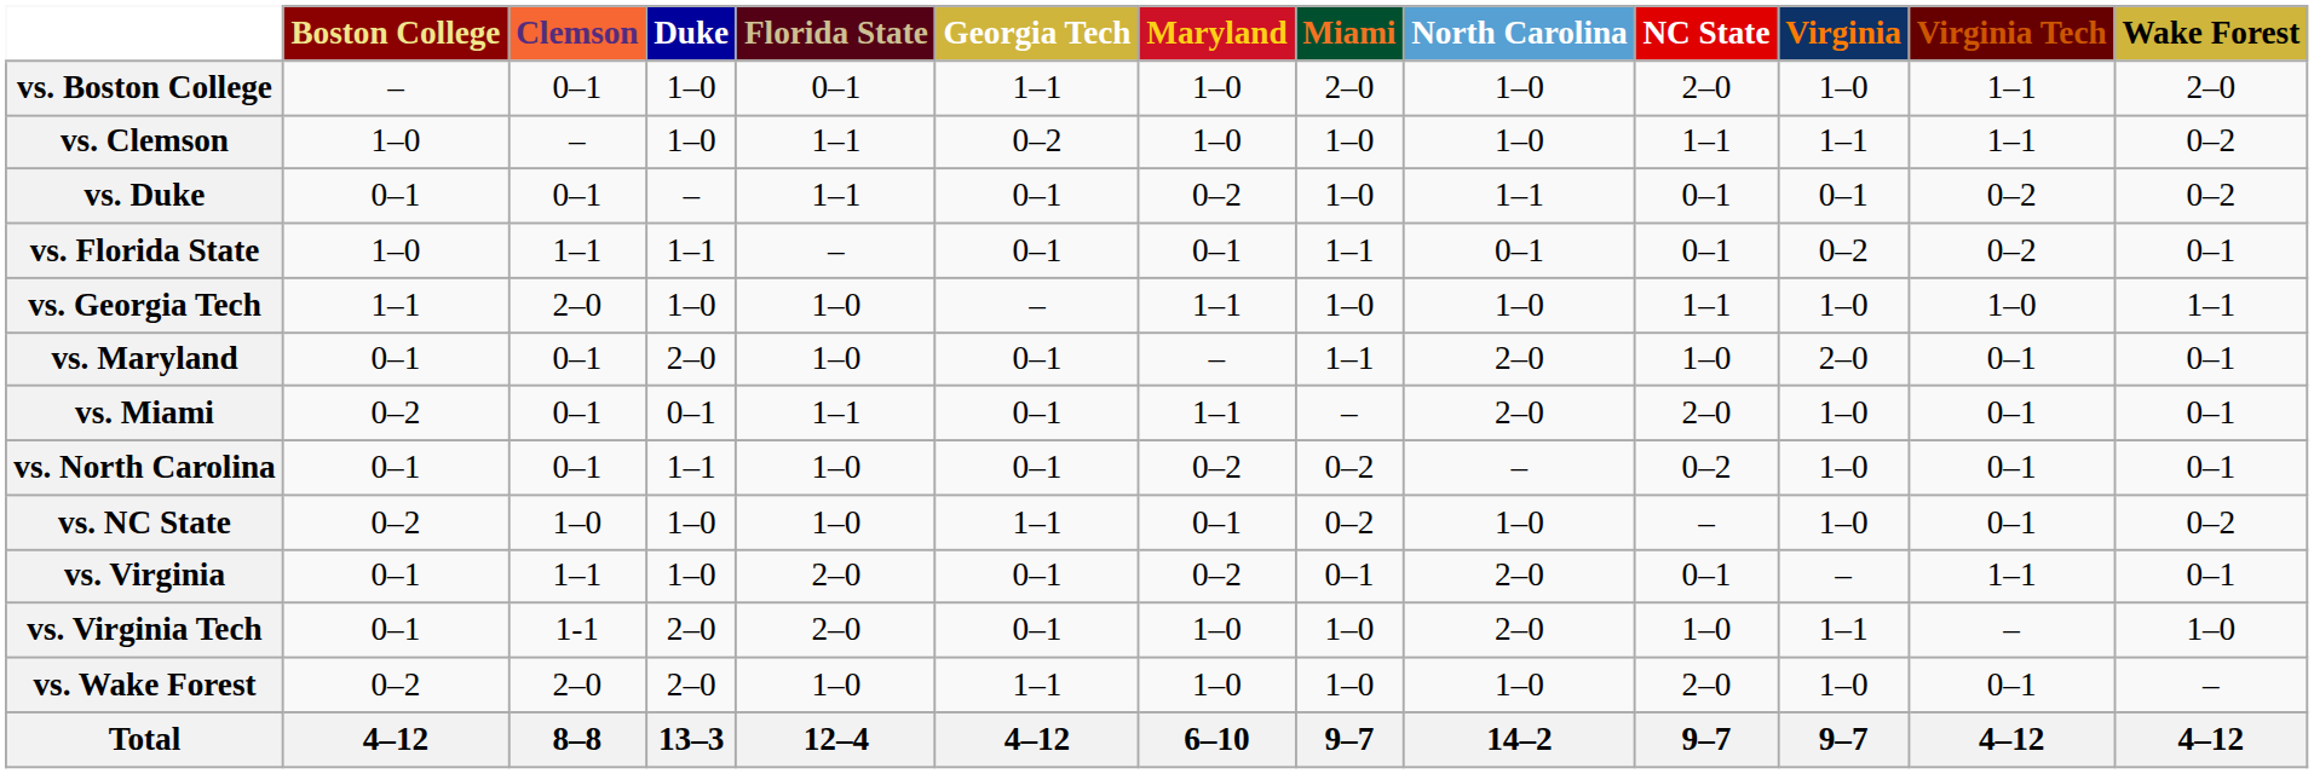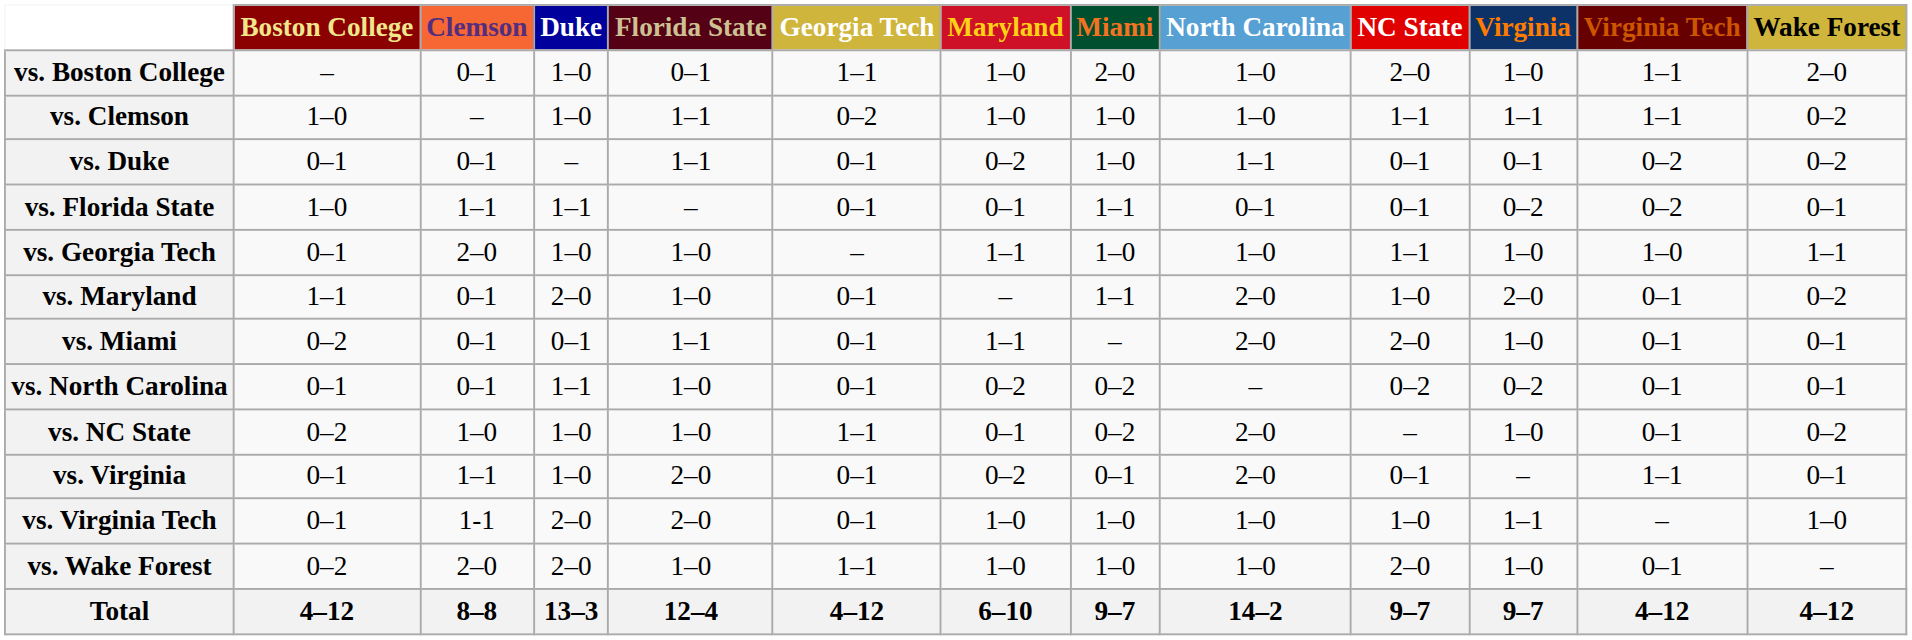 <table class="wikitable" style="white-space:nowrap;font-size:90%;">
 <tr>
 <th colspan=1 style="background:white; border-top-style:hidden; border-left-style:hidden;"   width=75> </th>
 <th style="background:#8B0000; color:#F0E68C;"  width=75>Boston College</th>
 <th style="background:#F66733; color:#522D80;"  width=75>Clemson</th>
 <th style="background:#00009C; color:#FFFFFF;"  width=75>Duke</th>
 <th style="background:#540115; color:#CDC092;"  width=75>Florida State</th>
 <th style="background:#CFB53B; color:#FFFFFF;"  width=75>Georgia Tech</th>
 <th style="background:#CE1126; color:#FCD116;"  width=75>Maryland</th>
 <th style="background:#005030; color:#f47321;"  width=75>Miami</th>
 <th style="background:#56A0D3; color:#FFFFFF;"  width=75>North Carolina</th>
 <th style="background:#E00000; color:#FFFFFF;"  width=75>NC State</th>
 <th style="background:#0D3268; color:#FF7C00;"  width=75>Virginia</th>
 <th style="background:#660000; color:#CC5500;"  width=75>Virginia Tech</th>
 <th style="background:#CFB53B; color:#000000;"  width=75>Wake Forest</th>
 </tr>
 <tr style="text-align:center;">
 <th>vs. Boston College</th>
 <td>–</td>
 <td>0–1</td>
 <td>1–0</td>
 <td>0–1</td>
 <td>1–1</td>
 <td>1–0</td>
 <td>2–0</td>
 <td>1–0</td>
 <td>2–0</td>
 <td>1–0</td>
 <td>1–1</td>
 <td>2–0</td>
 </tr>
 <tr style="text-align:center;">
 <th>vs. Clemson</th>
 <td>1–0</td>
 <td>–</td>
 <td>1–0</td>
 <td>1–1</td>
 <td>0–2</td>
 <td>1–0</td>
 <td>1–0</td>
 <td>1–0</td>
 <td>1–1</td>
 <td>1–1</td>
 <td>1–1</td>
 <td>0–2</td>
 </tr>
 <tr style="text-align:center;">
 <th>vs. Duke</th>
 <td>0–1</td>
 <td>0–1</td>
 <td>–</td>
 <td>1–1</td>
 <td>0–1</td>
 <td>0–2</td>
 <td>1–0</td>
 <td>1–1</td>
 <td>0–1</td>
 <td>0–1</td>
 <td>0–2</td>
 <td>0–2</td>
 </tr>
 <tr style="text-align:center;">
 <th>vs. Florida State</th>
 <td>1–0</td>
 <td>1–1</td>
 <td>1–1</td>
 <td>–</td>
 <td>0–1</td>
 <td>0–1</td>
 <td>1–1</td>
 <td>0–1</td>
 <td>0–1</td>
 <td>0–2</td>
 <td>0–2</td>
 <td>0–1</td>
 </tr>
 <tr style="text-align:center;">
 <th>vs. Georgia Tech</th>
-<td>1–1</td>
+<td>0–1</td>
 <td>2–0</td>
 <td>1–0</td>
 <td>1–0</td>
 <td>–</td>
 <td>1–1</td>
 <td>1–0</td>
 <td>1–0</td>
 <td>1–1</td>
 <td>1–0</td>
 <td>1–0</td>
 <td>1–1</td>
 </tr>
 <tr style="text-align:center;">
 <th>vs. Maryland</th>
-<td>0–1</td>
+<td>1–1</td>
 <td>0–1</td>
 <td>2–0</td>
 <td>1–0</td>
 <td>0–1</td>
 <td>–</td>
 <td>1–1</td>
 <td>2–0</td>
 <td>1–0</td>
 <td>2–0</td>
 <td>0–1</td>
-<td>0–1</td>
+<td>0–2</td>
 </tr>
 <tr style="text-align:center;">
 <th>vs. Miami</th>
 <td>0–2</td>
 <td>0–1</td>
 <td>0–1</td>
 <td>1–1</td>
 <td>0–1</td>
 <td>1–1</td>
 <td>–</td>
 <td>2–0</td>
 <td>2–0</td>
 <td>1–0</td>
 <td>0–1</td>
 <td>0–1</td>
 </tr>
 <tr style="text-align:center;">
 <th>vs. North Carolina</th>
 <td>0–1</td>
 <td>0–1</td>
 <td>1–1</td>
 <td>1–0</td>
 <td>0–1</td>
 <td>0–2</td>
 <td>0–2</td>
 <td>–</td>
 <td>0–2</td>
-<td>1–0</td>
+<td>0–2</td>
 <td>0–1</td>
 <td>0–1</td>
 </tr>
 <tr style="text-align:center;">
 <th>vs. NC State</th>
 <td>0–2</td>
 <td>1–0</td>
 <td>1–0</td>
 <td>1–0</td>
 <td>1–1</td>
 <td>0–1</td>
 <td>0–2</td>
-<td>1–0</td>
+<td>2–0</td>
 <td>–</td>
 <td>1–0</td>
 <td>0–1</td>
 <td>0–2</td>
 </tr>
 <tr style="text-align:center;">
 <th>vs. Virginia</th>
 <td>0–1</td>
 <td>1–1</td>
 <td>1–0</td>
 <td>2–0</td>
 <td>0–1</td>
 <td>0–2</td>
 <td>0–1</td>
 <td>2–0</td>
 <td>0–1</td>
 <td>–</td>
 <td>1–1</td>
 <td>0–1</td>
 </tr>
 <tr style="text-align:center;">
 <th>vs. Virginia Tech</th>
 <td>0–1</td>
 <td>1-1</td>
 <td>2–0</td>
 <td>2–0</td>
 <td>0–1</td>
 <td>1–0</td>
 <td>1–0</td>
-<td>2–0</td>
+<td>1–0</td>
 <td>1–0</td>
 <td>1–1</td>
 <td>–</td>
 <td>1–0</td>
 </tr>
 <tr style="text-align:center;">
 <th>vs. Wake Forest</th>
 <td>0–2</td>
 <td>2–0</td>
 <td>2–0</td>
 <td>1–0</td>
 <td>1–1</td>
 <td>1–0</td>
 <td>1–0</td>
 <td>1–0</td>
 <td>2–0</td>
 <td>1–0</td>
 <td>0–1</td>
 <td>–<br></td>
 </tr>
 <tr style="text-align:center;">
 <th>Total</th>
 <th>4–12</th>
 <th>8–8</th>
 <th>13–3</th>
 <th>12–4</th>
 <th>4–12</th>
 <th>6–10</th>
 <th>9–7</th>
 <th>14–2</th>
 <th>9–7</th>
 <th>9–7</th>
 <th>4–12</th>
 <th>4–12</th>
 </tr>
 </table>
